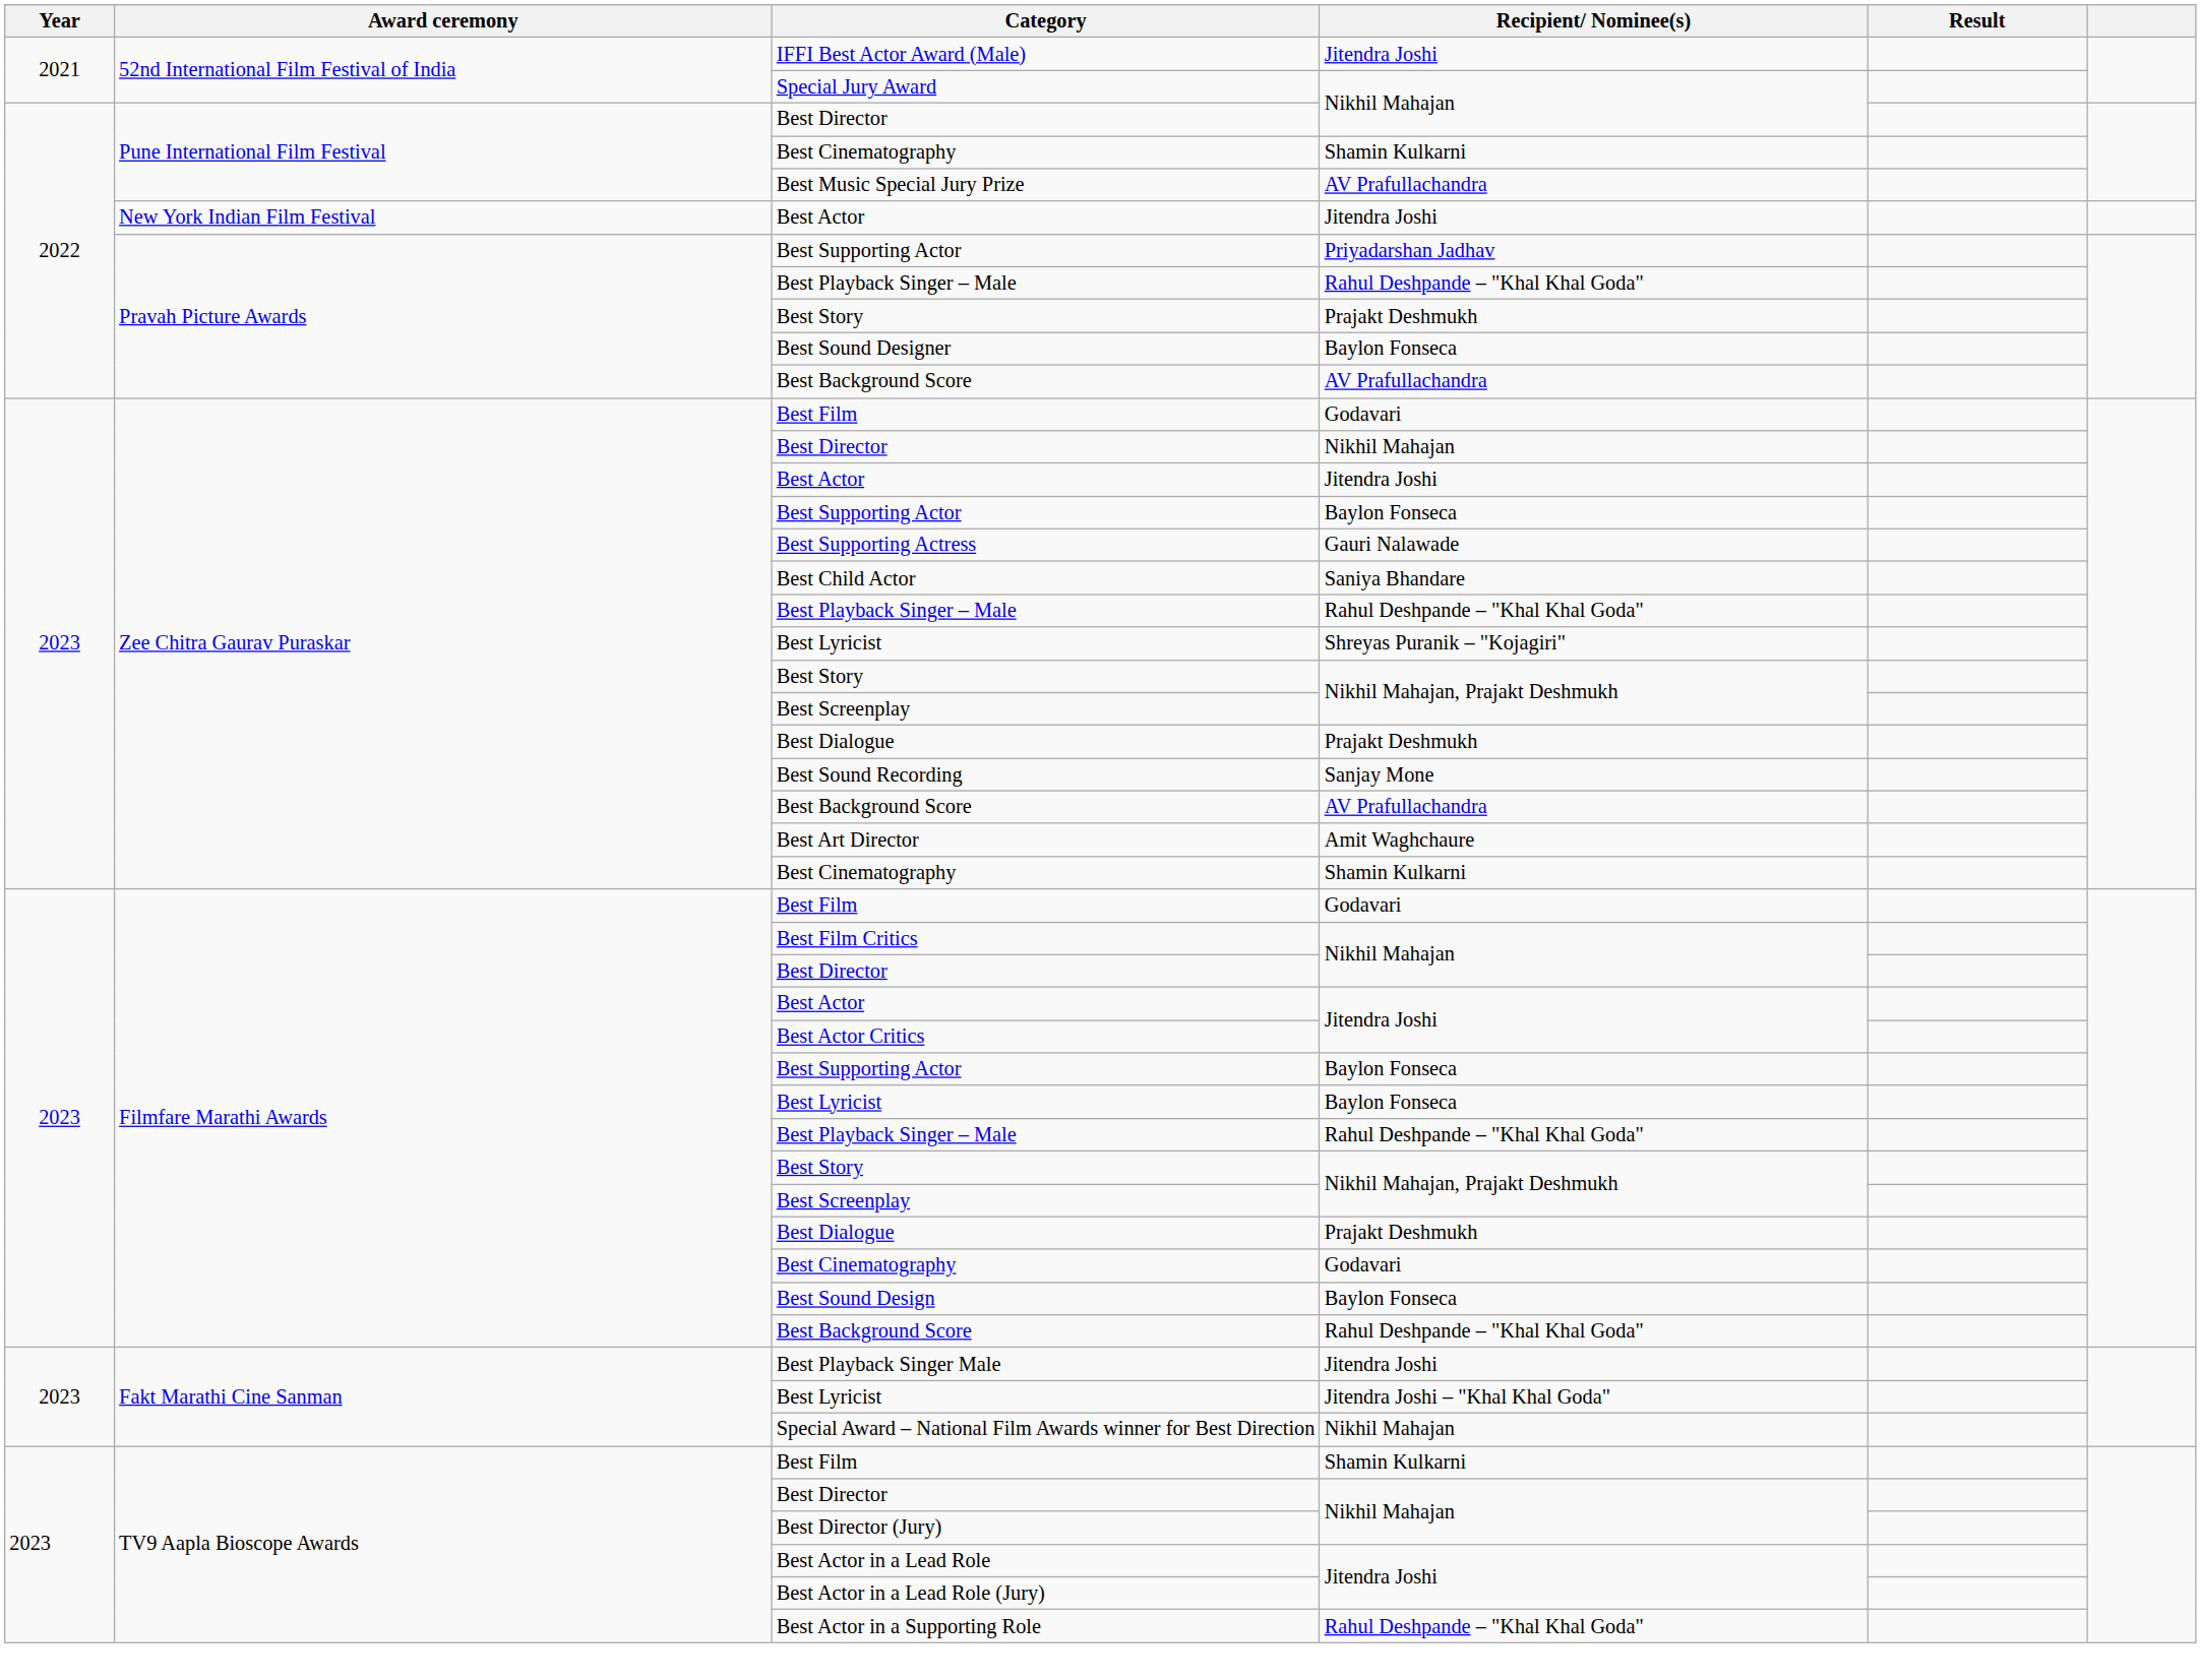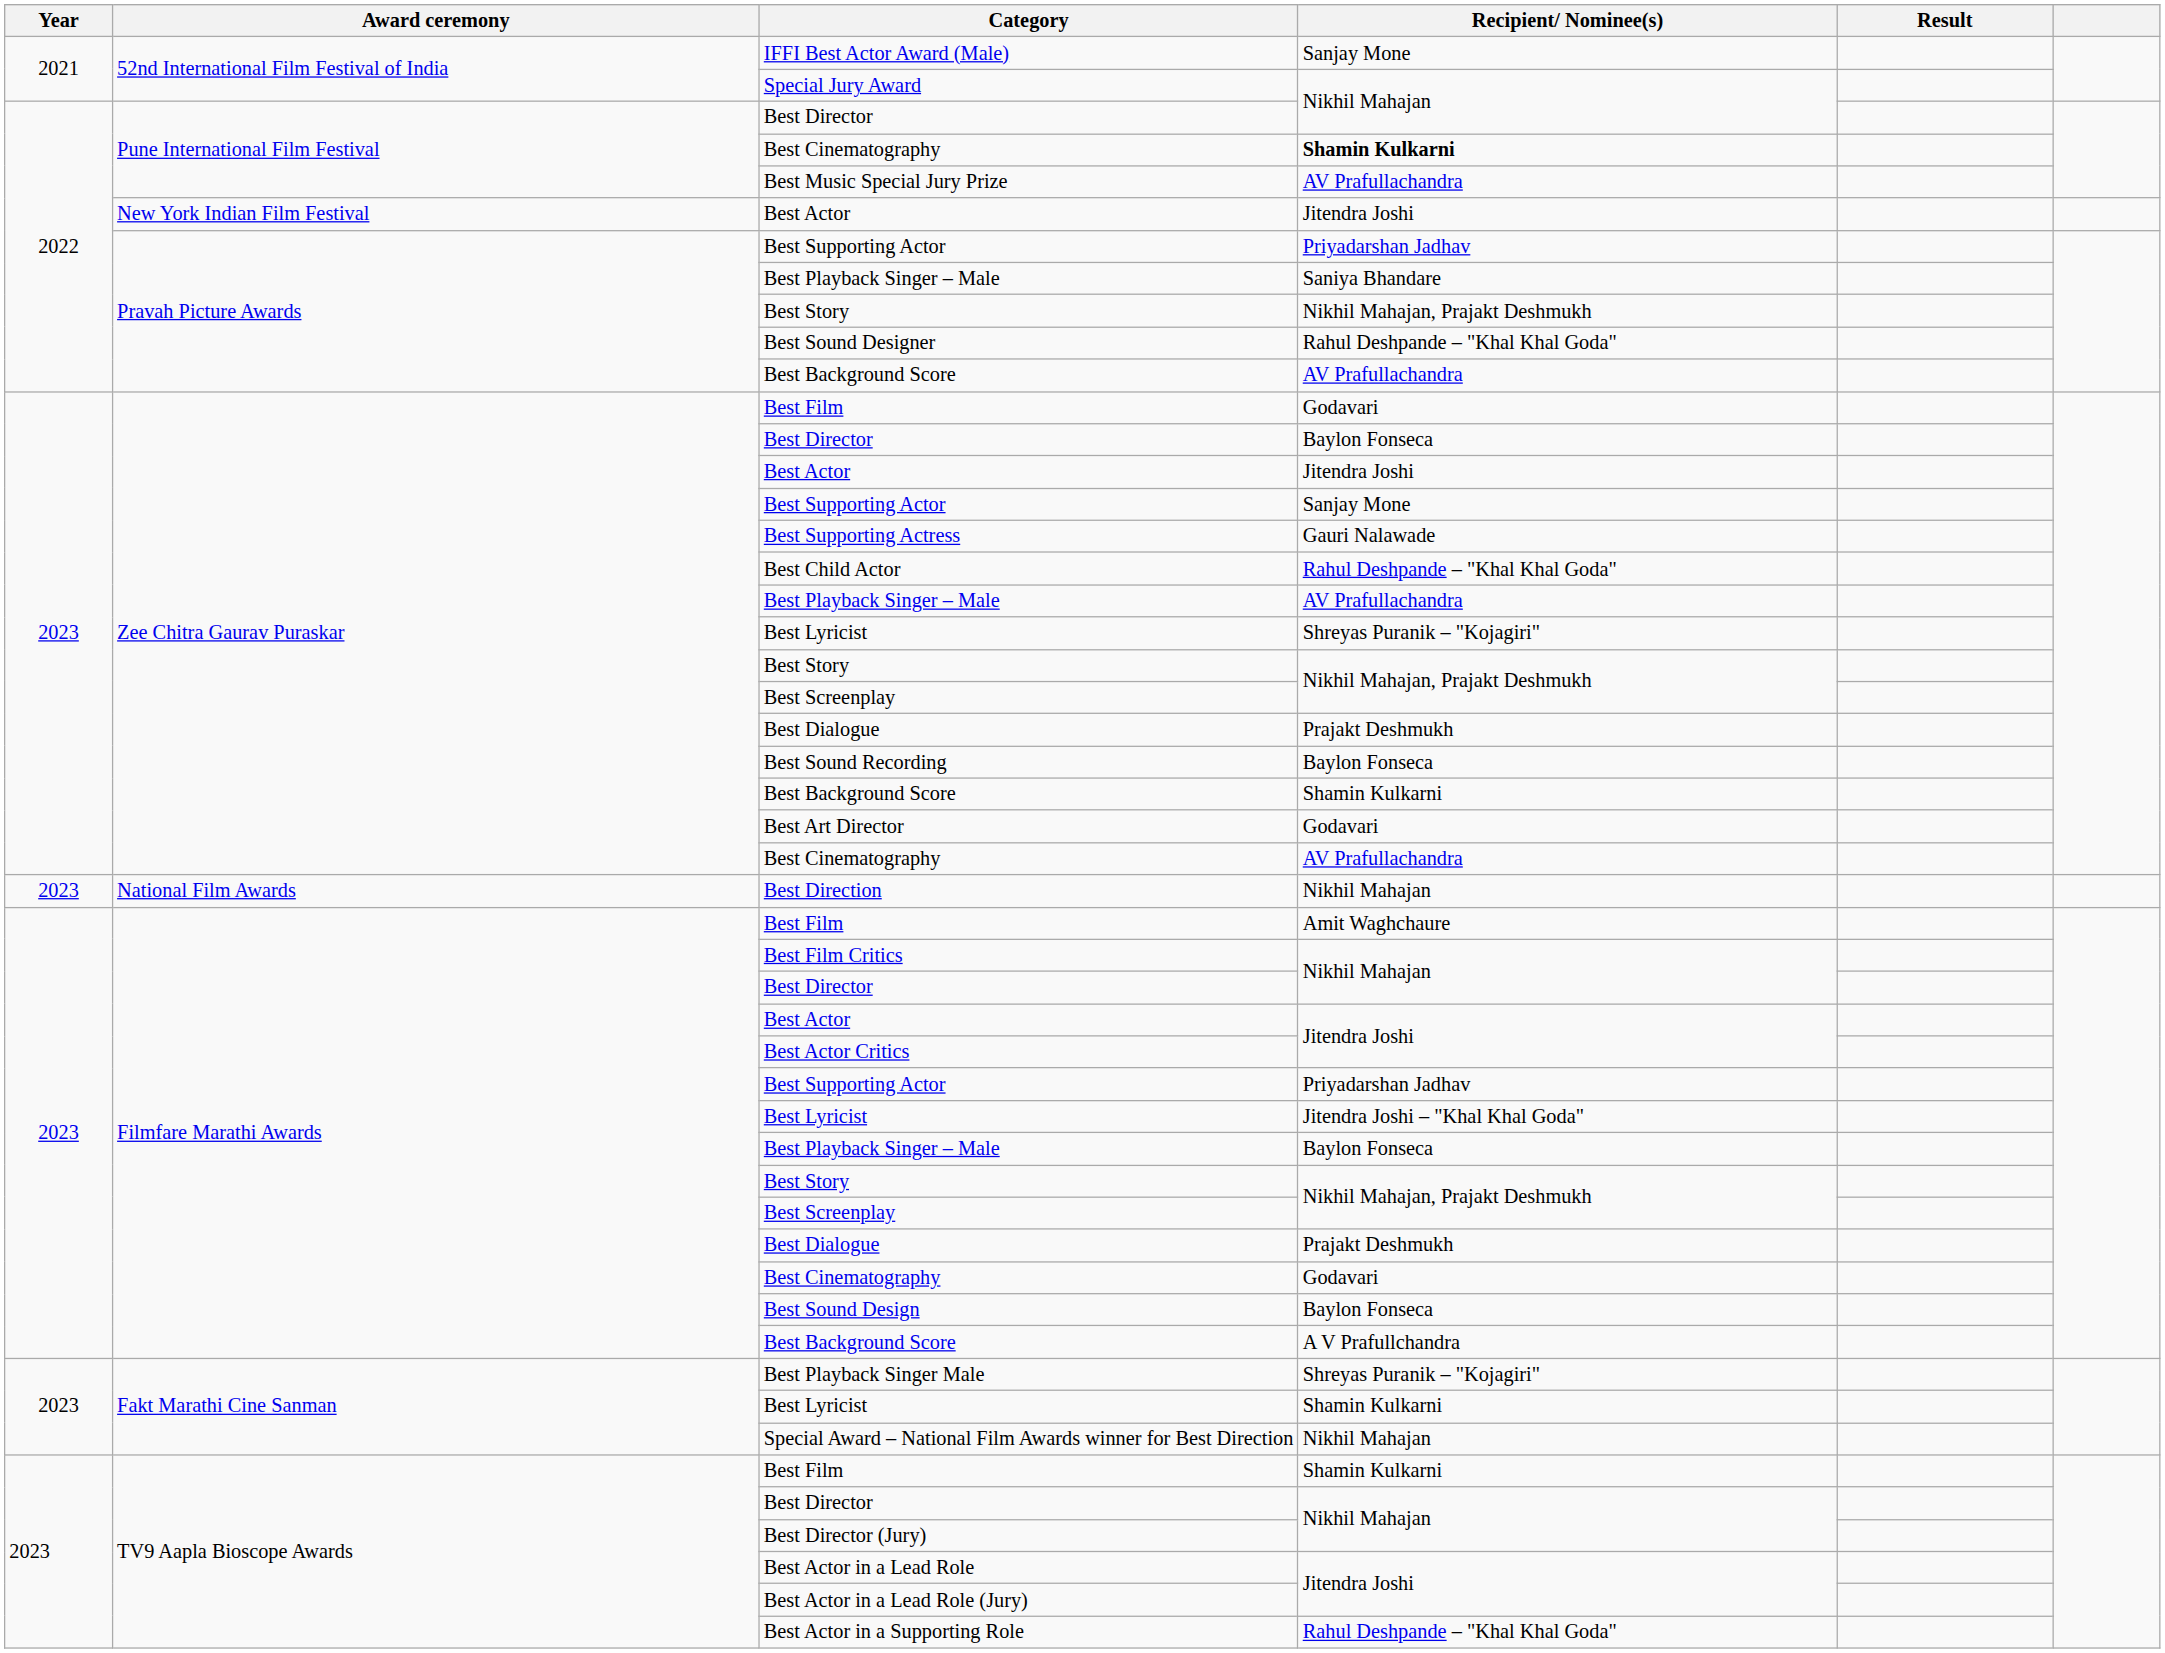 <table class="wikitable sortable plainrowheaders";>
 <tr style="background:#ccc; text-align:center;">
 <th width=5%>Year</th>
 <th width=30%>Award ceremony</th>
 <th width=25%>Category</th>
 <th width=25%>Recipient/ Nominee(s)</th>
 <th width=10%>Result</th>
 <th width=5%></th>
 </tr>
 <tr>
 <td rowspan=2 style="text-align:center">2021</td>
 <td rowspan=2><a href='#'>52nd International Film Festival of India</a></td>
 <td><a href='#'>IFFI Best Actor Award (Male)</a></td>
-<td><a href='#'>Jitendra Joshi</a></td>
+<td>Sanjay Mone</td>
 <td></td>
 <td style="text-align:center"rowspan=2></td>
 </tr>
 <tr>
 <td><a href='#'>Special Jury Award</a></td>
 <td rowspan=2>Nikhil Mahajan</td>
 <td></td>
 </tr>
 <tr>
 <td rowspan="9" style="text-align:center">2022</td>
 <td rowspan=3><a href='#'>Pune International Film Festival</a></td>
 <td>Best Director</td>
 <td></td>
 <td style="text-align:center" rowspan=3></td>
 </tr>
 <tr>
 <td>Best Cinematography</td>
-<td>Shamin Kulkarni</td>
+<td><strong>Shamin Kulkarni</strong></td>
 <td></td>
 </tr>
 <tr>
 <td>Best Music Special Jury Prize</td>
 <td><a href='#'>AV Prafullachandra</a></td>
 <td></td>
 </tr>
 <tr>
 <td><a href='#'>New York Indian Film Festival</a></td>
 <td>Best Actor</td>
 <td>Jitendra Joshi</td>
 <td></td>
 <td style="text-align:center"></td>
 </tr>
 <tr>
 <td rowspan="5"><a href='#'>Pravah Picture Awards</a></td>
 <td>Best Supporting Actor</td>
 <td><a href='#'>Priyadarshan Jadhav</a></td>
 <td></td>
 <td rowspan="5" style="text-align:center"></td>
 </tr>
 <tr>
 <td>Best Playback Singer – Male</td>
-<td><a href='#'>Rahul Deshpande</a> – "Khal Khal Goda"</td>
+<td>Saniya Bhandare</td>
 <td></td>
 </tr>
 <tr>
 <td>Best Story</td>
-<td>Prajakt Deshmukh</td>
+<td>Nikhil Mahajan, Prajakt Deshmukh</td>
 <td></td>
 </tr>
 <tr>
 <td>Best Sound Designer</td>
-<td>Baylon Fonseca</td>
+<td>Rahul Deshpande – "Khal Khal Goda"</td>
 <td></td>
 </tr>
 <tr>
 <td>Best Background Score</td>
 <td><a href='#'>AV Prafullachandra</a></td>
 <td></td>
 </tr>
 <tr>
 <td rowspan="15" style="text-align:center"><a href='#'>2023</a></td>
 <td rowspan="15"><a href='#'>Zee Chitra Gaurav Puraskar</a></td>
 <td><a href='#'>Best Film</a></td>
 <td>Godavari</td>
 <td></td>
 <td rowspan="15" style="text-align:center"></td>
 </tr>
 <tr>
 <td><a href='#'>Best Director</a></td>
-<td>Nikhil Mahajan</td>
+<td>Baylon Fonseca</td>
 <td></td>
 </tr>
 <tr>
 <td><a href='#'>Best Actor</a></td>
 <td>Jitendra Joshi</td>
 <td></td>
 </tr>
 <tr>
 <td><a href='#'>Best Supporting Actor</a></td>
-<td>Baylon Fonseca</td>
+<td>Sanjay Mone</td>
 <td></td>
 </tr>
 <tr>
 <td><a href='#'>Best Supporting Actress</a></td>
 <td>Gauri Nalawade</td>
 <td></td>
 </tr>
 <tr>
 <td>Best Child Actor</td>
-<td>Saniya Bhandare</td>
+<td><a href='#'>Rahul Deshpande</a> – "Khal Khal Goda"</td>
 <td></td>
 </tr>
 <tr>
 <td><a href='#'>Best Playback Singer – Male</a></td>
-<td>Rahul Deshpande – "Khal Khal Goda"</td>
+<td><a href='#'>AV Prafullachandra</a></td>
 <td></td>
 </tr>
 <tr>
 <td>Best Lyricist</td>
 <td>Shreyas Puranik – "Kojagiri"</td>
 <td></td>
 </tr>
 <tr>
 <td>Best Story</td>
 <td rowspan="2">Nikhil Mahajan, Prajakt Deshmukh</td>
 <td></td>
 </tr>
 <tr>
 <td>Best Screenplay</td>
 <td></td>
 </tr>
 <tr>
 <td>Best Dialogue</td>
 <td>Prajakt Deshmukh</td>
 <td></td>
 </tr>
 <tr>
 <td>Best Sound Recording</td>
-<td>Sanjay Mone</td>
+<td>Baylon Fonseca</td>
 <td></td>
 </tr>
 <tr>
 <td>Best Background Score</td>
+<td>Shamin Kulkarni</td>
+<td></td>
+</tr>
+<tr>
+<td>Best Art Director</td>
+<td>Godavari</td>
+<td></td>
+</tr>
+<tr>
+<td>Best Cinematography</td>
 <td><a href='#'>AV Prafullachandra</a></td>
 <td></td>
 </tr>
 <tr>
-<td>Best Art Director</td>
-<td>Amit Waghchaure</td>
+<td style="text-align:center"><a href='#'>2023</a></td>
+<td><a href='#'>National Film Awards</a></td>
+<td><a href='#'>Best Direction</a></td>
+<td>Nikhil Mahajan</td>
 <td></td>
-</tr>
-<tr>
-<td>Best Cinematography</td>
-<td>Shamin Kulkarni</td>
-<td></td>
+<td style="text-align:center"></td>
 </tr>
 <tr>
 <td rowspan="14" style="text-align:center"><a href='#'>2023</a></td>
 <td rowspan="14"><a href='#'>Filmfare Marathi Awards</a></td>
 <td><a href='#'>Best Film</a></td>
-<td>Godavari</td>
+<td>Amit Waghchaure</td>
 <td></td>
 <td rowspan="14" style="text-align:center"></td>
 </tr>
 <tr>
 <td><a href='#'>Best Film Critics</a></td>
 <td rowspan="2">Nikhil Mahajan</td>
 <td></td>
 </tr>
 <tr>
 <td><a href='#'>Best Director</a></td>
 <td></td>
 </tr>
 <tr>
 <td><a href='#'>Best Actor</a></td>
 <td rowspan="2">Jitendra Joshi</td>
 <td></td>
 </tr>
 <tr>
 <td><a href='#'>Best Actor Critics</a></td>
 <td></td>
 </tr>
 <tr>
 <td><a href='#'>Best Supporting Actor</a></td>
-<td>Baylon Fonseca</td>
+<td>Priyadarshan Jadhav</td>
 <td></td>
 </tr>
 <tr>
 <td><a href='#'>Best Lyricist</a></td>
-<td>Baylon Fonseca</td>
+<td>Jitendra Joshi – "Khal Khal Goda"</td>
 <td></td>
 </tr>
 <tr>
 <td><a href='#'>Best Playback Singer – Male</a></td>
-<td>Rahul Deshpande – "Khal Khal Goda"</td>
+<td>Baylon Fonseca</td>
 <td></td>
 </tr>
 <tr>
 <td><a href='#'>Best Story</a></td>
 <td rowspan="2">Nikhil Mahajan, Prajakt Deshmukh</td>
 <td></td>
 </tr>
 <tr>
 <td><a href='#'>Best Screenplay</a></td>
 <td></td>
 </tr>
 <tr>
 <td><a href='#'>Best Dialogue</a></td>
 <td>Prajakt Deshmukh</td>
 <td></td>
 </tr>
 <tr>
 <td><a href='#'>Best Cinematography</a></td>
 <td>Godavari</td>
 <td></td>
 </tr>
 <tr>
 <td><a href='#'>Best Sound Design</a></td>
 <td>Baylon Fonseca</td>
 <td></td>
 </tr>
 <tr>
 <td><a href='#'>Best Background Score</a></td>
-<td>Rahul Deshpande – "Khal Khal Goda"</td>
+<td>A V Prafullchandra</td>
 <td></td>
 </tr>
 <tr>
 <td rowspan="3" style="text-align:center">2023</td>
 <td rowspan="3"><a href='#'>Fakt Marathi Cine Sanman</a></td>
 <td>Best Playback Singer Male</td>
-<td>Jitendra Joshi</td>
+<td>Shreyas Puranik – "Kojagiri"</td>
 <td></td>
 <td rowspan="3" style="text-align:center"></td>
 </tr>
 <tr>
 <td>Best Lyricist</td>
-<td>Jitendra Joshi – "Khal Khal Goda"</td>
+<td>Shamin Kulkarni</td>
 <td></td>
 </tr>
 <tr>
 <td>Special Award –  National Film Awards winner for Best Direction</td>
 <td>Nikhil Mahajan</td>
 <td></td>
 </tr>
 <tr>
 <td rowspan="8">2023</td>
 <td rowspan="8">TV9 Aapla Bioscope Awards</td>
 <td>Best Film</td>
 <td>Shamin Kulkarni</td>
 <td></td>
 <td rowspan="8"></td>
 </tr>
 <tr>
 <td>Best Director</td>
 <td rowspan="2">Nikhil Mahajan</td>
 <td></td>
 </tr>
 <tr>
 <td>Best Director (Jury)</td>
 <td></td>
 </tr>
 <tr>
 <td>Best Actor in a Lead Role</td>
 <td rowspan="2">Jitendra Joshi</td>
 <td></td>
 </tr>
 <tr>
 <td>Best Actor in a Lead Role (Jury)</td>
 <td></td>
 </tr>
 <tr>
 <td>Best Actor in a Supporting Role</td>
 <td><a href='#'>Rahul Deshpande</a> – "Khal Khal Goda"</td>
 <td></td>
 </tr>
 </table>
